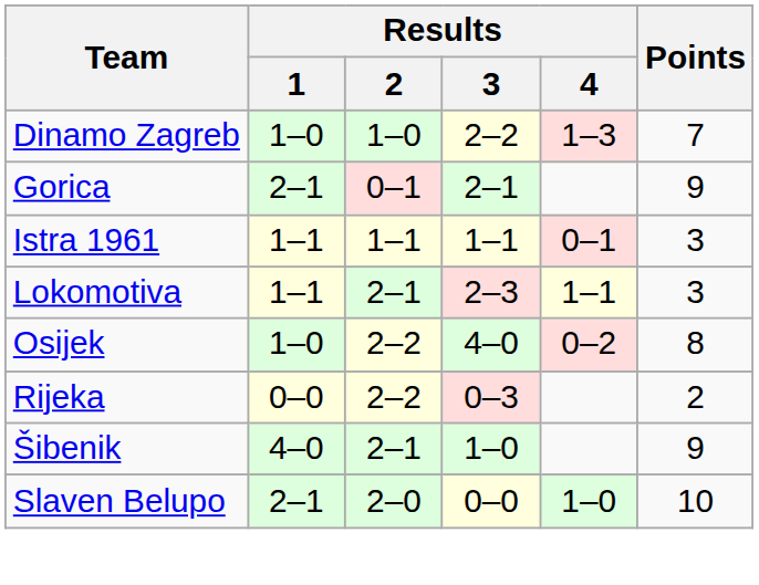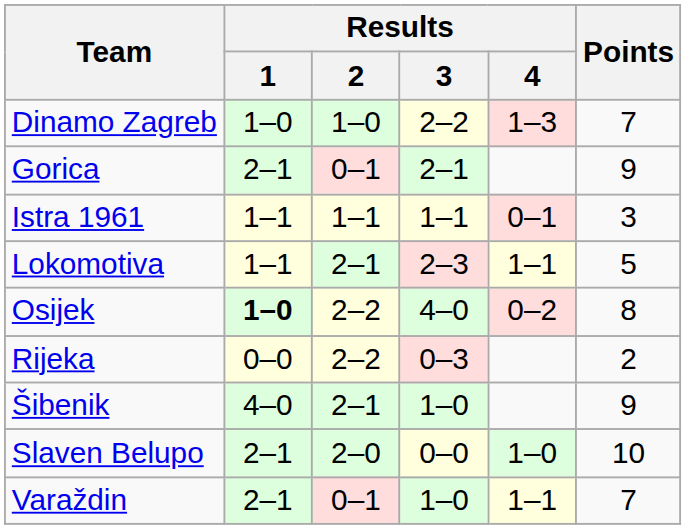 <table class="wikitable" style="text-align:center">
 <tr>
 <th rowspan=2>Team</th>
 <th colspan=4>Results</th>
 <th rowspan=2>Points</th>
 </tr>
 <tr>
 <th width=40>1</th>
 <th width=40>2</th>
 <th width=40>3</th>
 <th width=40>4</th>
 </tr>
 <tr>
 <td align=left><a href='#'>Dinamo Zagreb</a></td>
 <td bgcolor=#ddffdd>1–0</td>
 <td bgcolor=#ddffdd>1–0</td>
 <td bgcolor=#ffffdd>2–2</td>
 <td bgcolor=#ffdddd>1–3</td>
 <td>7</td>
 </tr>
 <tr>
 <td align=left><a href='#'>Gorica</a></td>
 <td bgcolor=#ddffdd>2–1</td>
 <td bgcolor=#ffdddd>0–1</td>
 <td bgcolor=#ddffdd>2–1</td>
 <td bgcolor=></td>
 <td>9</td>
 </tr>
 <tr>
 <td align=left><a href='#'>Istra 1961</a></td>
 <td bgcolor=#ffffdd>1–1</td>
 <td bgcolor=#ffffdd>1–1</td>
 <td bgcolor=#ffffdd>1–1</td>
 <td bgcolor=#ffdddd>0–1</td>
 <td>3</td>
 </tr>
 <tr>
 <td align=left><a href='#'>Lokomotiva</a></td>
 <td bgcolor=#ffffdd>1–1</td>
 <td bgcolor=#ddffdd>2–1</td>
 <td bgcolor=#ffdddd>2–3</td>
 <td bgcolor=#ffffdd>1–1</td>
-<td>3</td>
+<td>5</td>
 </tr>
 <tr>
 <td align=left><a href='#'>Osijek</a></td>
-<td bgcolor=#ddffdd>1–0</td>
+<td bgcolor=#ddffdd><strong>1–0</strong></td>
 <td bgcolor=#ffffdd>2–2</td>
 <td bgcolor=#ddffdd>4–0</td>
 <td bgcolor=#ffdddd>0–2</td>
 <td>8</td>
 </tr>
 <tr>
 <td align=left><a href='#'>Rijeka</a></td>
 <td bgcolor=#ffffdd>0–0</td>
 <td bgcolor=#ffffdd>2–2</td>
 <td bgcolor=#ffdddd>0–3</td>
 <td bgcolor=></td>
 <td>2</td>
 </tr>
 <tr>
 <td align=left><a href='#'>Šibenik</a></td>
 <td bgcolor=#ddffdd>4–0</td>
 <td bgcolor=#ddffdd>2–1</td>
 <td bgcolor=#ddffdd>1–0</td>
 <td bgcolor=></td>
 <td>9</td>
 </tr>
 <tr>
 <td align=left><a href='#'>Slaven Belupo</a></td>
 <td bgcolor=#ddffdd>2–1</td>
 <td bgcolor=#ddffdd>2–0</td>
 <td bgcolor=#ffffdd>0–0</td>
 <td bgcolor=#ddffdd>1–0</td>
 <td>10</td>
 </tr>
+<tr>
+<td align=left><a href='#'>Varaždin</a></td>
+<td bgcolor=#ddffdd>2–1</td>
+<td bgcolor=#ffdddd>0–1</td>
+<td bgcolor=#ddffdd>1–0</td>
+<td bgcolor=#ffffdd>1–1</td>
+<td>7</td>
+</tr>
 </table>
